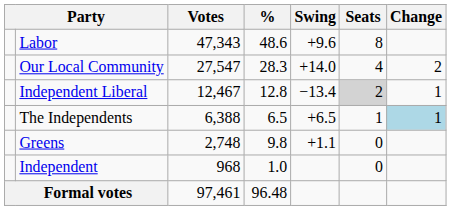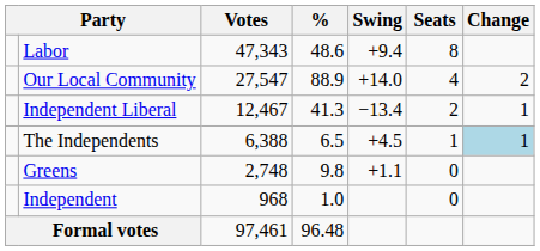 <table class="wikitable" style="text-align:right; margin-bottom:0">
 <tr>
 <th style="width:10px" colspan=3>Party</th>
 <th style="width:70px;">Votes</th>
 <th style="width:40px;">%</th>
 <th style="width:40px;">Swing</th>
 <th style="width:40px;">Seats</th>
 <th style="width:40px;">Change</th>
 </tr>
 <tr>
 <td> </td>
 <td style="text-align:left;" colspan="2"><a href='#'>Labor</a></td>
 <td>47,343</td>
 <td>48.6</td>
-<td>+9.6</td>
+<td>+9.4</td>
 <td>8</td>
 <td></td>
 </tr>
 <tr>
 <td> </td>
 <td style="text-align:left;" colspan="2"><a href='#'>Our Local Community</a></td>
 <td>27,547</td>
-<td>28.3</td>
+<td>88.9</td>
 <td>+14.0</td>
 <td>4</td>
 <td> 2</td>
 </tr>
 <tr>
 <td> </td>
 <td style="text-align:left;" colspan="2"><a href='#'>Independent Liberal</a></td>
 <td>12,467</td>
-<td>12.8</td>
+<td>41.3</td>
 <td>−13.4</td>
-<td style="background: lightgrey;">2</td>
+<td>2</td>
 <td> 1</td>
 </tr>
 <tr>
 <td> </td>
 <td style="text-align:left;" colspan="2">The Independents</td>
 <td>6,388</td>
 <td>6.5</td>
-<td>+6.5</td>
+<td>+4.5</td>
 <td>1</td>
 <td style="background: lightblue;"> 1</td>
 </tr>
 <tr>
 <td> </td>
 <td style="text-align:left;" colspan="2"><a href='#'>Greens</a></td>
 <td>2,748</td>
 <td>9.8</td>
 <td>+1.1</td>
 <td>0</td>
 <td></td>
 </tr>
 <tr>
 <td> </td>
 <td style="text-align:left;" colspan="2"><a href='#'>Independent</a></td>
 <td>968</td>
 <td>1.0</td>
 <td></td>
 <td>0</td>
 <td></td>
 </tr>
 <tr>
 <th colspan="3" rowspan="1"> Formal votes</th>
 <td>97,461</td>
 <td>96.48</td>
 <td></td>
 <td></td>
 <td></td>
 </tr>
 </table>
